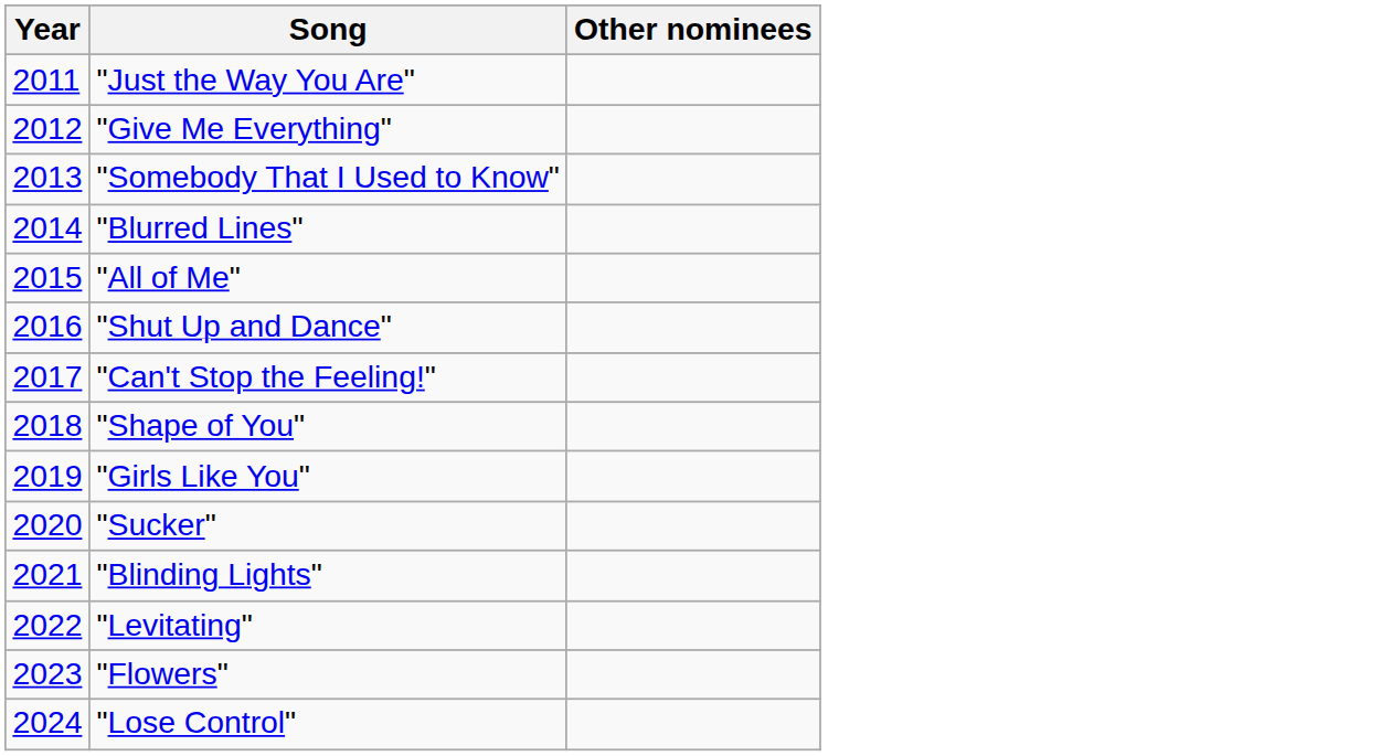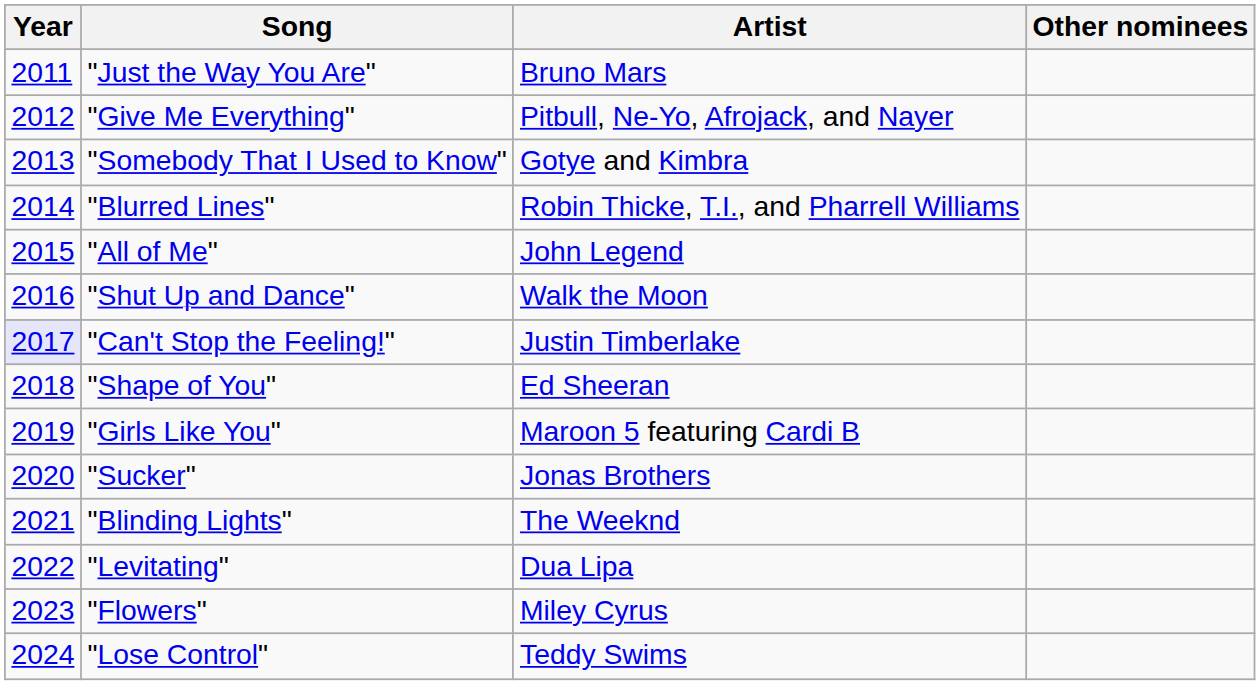 <table class="wikitable">
 <tr>
 <th>Year</th>
 <th>Song</th>
+<th>Artist</th>
 <th>Other nominees</th>
 </tr>
 <tr>
 <td><a href='#'>2011</a></td>
 <td>"<a href='#'>Just the Way You Are</a>"</td>
+<td><a href='#'>Bruno Mars</a></td>
 <td><br></td>
 </tr>
 <tr>
 <td><a href='#'>2012</a></td>
 <td>"<a href='#'>Give Me Everything</a>"</td>
+<td><a href='#'>Pitbull</a>, <a href='#'>Ne-Yo</a>, <a href='#'>Afrojack</a>, and <a href='#'>Nayer</a></td>
 <td><br></td>
 </tr>
 <tr>
 <td><a href='#'>2013</a></td>
 <td>"<a href='#'>Somebody That I Used to Know</a>"</td>
+<td><a href='#'>Gotye</a> and <a href='#'>Kimbra</a></td>
 <td><br></td>
 </tr>
 <tr>
 <td><a href='#'>2014</a></td>
 <td>"<a href='#'>Blurred Lines</a>"</td>
+<td><a href='#'>Robin Thicke</a>, <a href='#'>T.I.</a>, and <a href='#'>Pharrell Williams</a></td>
 <td><br></td>
 </tr>
 <tr>
 <td><a href='#'>2015</a></td>
 <td>"<a href='#'>All of Me</a>"</td>
+<td><a href='#'>John Legend</a></td>
 <td><br></td>
 </tr>
 <tr>
 <td><a href='#'>2016</a></td>
 <td>"<a href='#'>Shut Up and Dance</a>"</td>
+<td><a href='#'>Walk the Moon</a></td>
 <td><br></td>
 </tr>
 <tr>
-<td><a href='#'>2017</a></td>
+<td style="background: lavender;"><a href='#'>2017</a></td>
 <td>"<a href='#'>Can't Stop the Feeling!</a>"</td>
+<td><a href='#'>Justin Timberlake</a></td>
 <td><br></td>
 </tr>
 <tr>
 <td><a href='#'>2018</a></td>
 <td>"<a href='#'>Shape of You</a>"</td>
+<td><a href='#'>Ed Sheeran</a></td>
 <td></td>
 </tr>
 <tr>
 <td><a href='#'>2019</a></td>
 <td>"<a href='#'>Girls Like You</a>"</td>
+<td><a href='#'>Maroon 5</a> featuring <a href='#'>Cardi B</a></td>
 <td></td>
 </tr>
 <tr>
 <td><a href='#'>2020</a></td>
 <td>"<a href='#'>Sucker</a>"</td>
+<td><a href='#'>Jonas Brothers</a></td>
 <td></td>
 </tr>
 <tr>
 <td><a href='#'>2021</a></td>
 <td>"<a href='#'>Blinding Lights</a>"</td>
+<td><a href='#'>The Weeknd</a></td>
 <td></td>
 </tr>
 <tr>
 <td><a href='#'>2022</a></td>
 <td>"<a href='#'>Levitating</a>"</td>
+<td><a href='#'>Dua Lipa</a></td>
 <td></td>
 </tr>
 <tr>
 <td><a href='#'>2023</a></td>
 <td>"<a href='#'>Flowers</a>"</td>
+<td><a href='#'>Miley Cyrus</a></td>
 <td></td>
 </tr>
 <tr>
 <td><a href='#'>2024</a></td>
 <td>"<a href='#'>Lose Control</a>"</td>
+<td><a href='#'>Teddy Swims</a></td>
 <td></td>
 </tr>
 </table>
